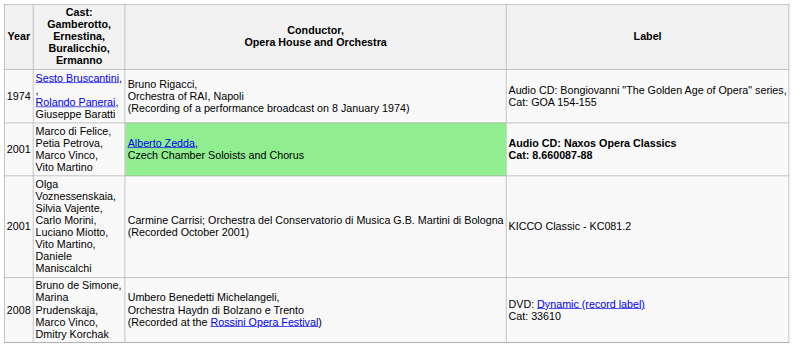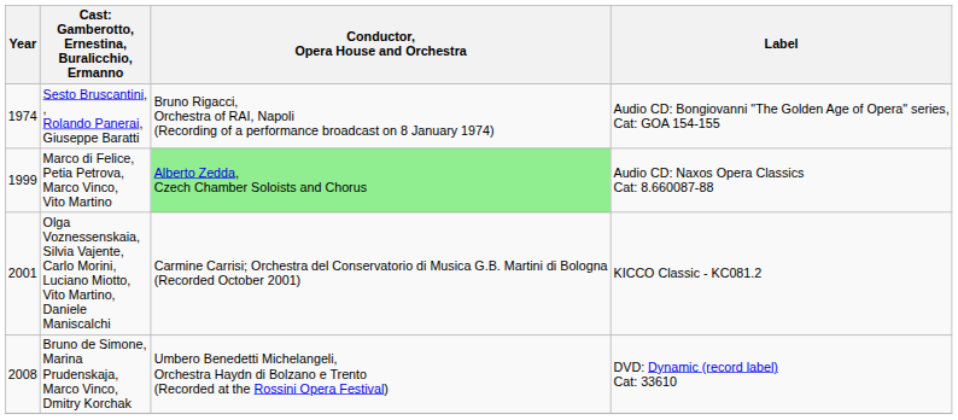 <table class="wikitable">
 <tr>
 <th>Year</th>
 <th width="130">Cast:<br>Gamberotto,<br>Ernestina,<br> Buralicchio,<br>Ermanno</th>
 <th>Conductor,<br>Opera House and Orchestra</th>
 <th>Label </th>
 </tr>
 <tr>
 <td>1974</td>
 <td><a href='#'>Sesto Bruscantini</a>,<br>,<br><a href='#'>Rolando Panerai</a>,<br>Giuseppe Baratti</td>
 <td>Bruno Rigacci,<br>Orchestra of RAI, Napoli<br>(Recording of a performance broadcast on 8 January 1974)</td>
 <td>Audio CD: Bongiovanni "The Golden Age of Opera" series,<br>Cat: GOA 154-155</td>
 </tr>
 <tr>
-<td>2001</td>
+<td>1999</td>
 <td>Marco di Felice,<br>Petia Petrova,<br> Marco Vinco,<br>Vito Martino</td>
 <td style="background: lightgreen;"><a href='#'>Alberto Zedda</a>,<br>Czech Chamber Soloists and Chorus</td>
-<td><strong>Audio CD:  Naxos Opera Classics<br>Cat: 8.660087-88</strong></td>
+<td>Audio CD:  Naxos Opera Classics<br>Cat: 8.660087-88</td>
 </tr>
 <tr>
 <td>2001</td>
 <td>Olga Voznessenskaia,<br>Silvia Vajente,<br>Carlo Morini,<br>Luciano Miotto,<br>Vito Martino,<br>Daniele Maniscalchi</td>
 <td>Carmine Carrisi; Orchestra del Conservatorio di Musica G.B. Martini di Bologna<br>(Recorded October 2001)</td>
 <td>KICCO Classic - KC081.2</td>
 </tr>
 <tr>
 <td>2008</td>
 <td>Bruno de Simone,<br>Marina Prudenskaja,<br>Marco Vinco,<br>Dmitry Korchak</td>
 <td>Umbero Benedetti Michelangeli,<br>Orchestra Haydn di Bolzano e Trento<br>(Recorded at the <a href='#'>Rossini Opera Festival</a>)</td>
 <td>DVD:  <a href='#'>Dynamic (record label)</a><br>Cat: 33610</td>
 </tr>
 <tr>
 </tr>
 </table>
